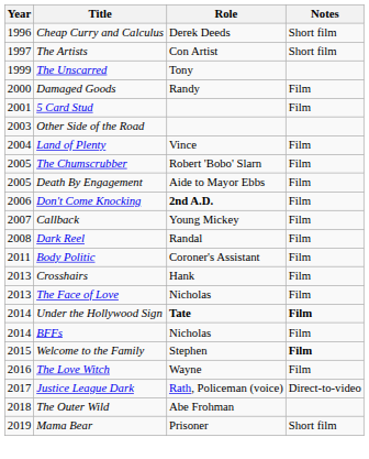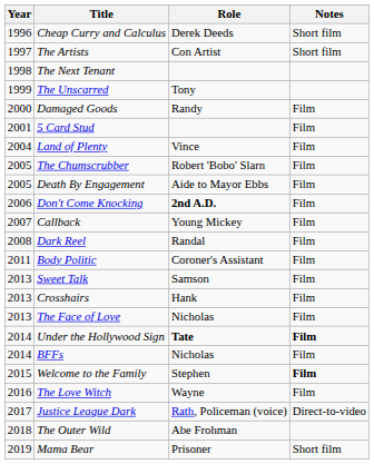 <table class="wikitable sortable">
 <tr>
 <th>Year</th>
 <th>Title</th>
 <th>Role</th>
 <th class="unsortable">Notes</th>
 </tr>
 <tr>
 <td>1996</td>
 <td><em>Cheap Curry and Calculus</em></td>
 <td>Derek Deeds</td>
 <td>Short film</td>
 </tr>
 <tr>
 <td>1997</td>
 <td><em>The Artists</em></td>
 <td>Con Artist</td>
 <td>Short film</td>
 </tr>
 <tr>
+<td>1998</td>
+<td><em>The Next Tenant</em></td>
+<td></td>
+<td></td>
+</tr>
+<tr>
 <td>1999</td>
 <td><em><a href='#'>The Unscarred</a></em></td>
 <td>Tony</td>
 <td></td>
 </tr>
 <tr>
 <td>2000</td>
 <td><em>Damaged Goods</em></td>
 <td>Randy</td>
 <td>Film</td>
 </tr>
 <tr>
 <td>2001</td>
 <td><em><a href='#'>5 Card Stud</a></em></td>
 <td></td>
 <td>Film</td>
-</tr>
-<tr>
-<td>2003</td>
-<td><em>Other Side of the Road</em></td>
-<td></td>
-<td></td>
 </tr>
 <tr>
 <td>2004</td>
 <td><em><a href='#'>Land of Plenty</a></em></td>
 <td>Vince</td>
 <td>Film</td>
 </tr>
 <tr>
 <td>2005</td>
 <td><em><a href='#'>The Chumscrubber</a></em></td>
 <td>Robert 'Bobo' Slarn</td>
 <td>Film</td>
 </tr>
 <tr>
 <td>2005</td>
 <td><em>Death By Engagement</em></td>
 <td>Aide to Mayor Ebbs</td>
 <td>Film</td>
 </tr>
 <tr>
 <td>2006</td>
 <td><em><a href='#'>Don't Come Knocking</a></em></td>
 <td><strong>2nd A.D.</strong></td>
 <td>Film</td>
 </tr>
 <tr>
 <td>2007</td>
 <td><em>Callback</em></td>
 <td>Young Mickey</td>
 <td>Film</td>
 </tr>
 <tr>
 <td>2008</td>
 <td><em><a href='#'>Dark Reel</a></em></td>
 <td>Randal</td>
 <td>Film</td>
 </tr>
 <tr>
 <td>2011</td>
 <td><em><a href='#'>Body Politic</a></em></td>
 <td>Coroner's Assistant</td>
+<td>Film</td>
+</tr>
+<tr>
+<td>2013</td>
+<td><em><a href='#'>Sweet Talk</a></em></td>
+<td>Samson</td>
 <td>Film</td>
 </tr>
 <tr>
 <td>2013</td>
 <td><em>Crosshairs</em></td>
 <td>Hank</td>
 <td>Film</td>
 </tr>
 <tr>
 <td>2013</td>
 <td><em><a href='#'>The Face of Love</a></em></td>
 <td>Nicholas</td>
 <td>Film</td>
 </tr>
 <tr>
 <td>2014</td>
 <td><em>Under the Hollywood Sign</em></td>
 <td><strong>Tate</strong></td>
 <td><strong>Film</strong></td>
 </tr>
 <tr>
 <td>2014</td>
 <td><em><a href='#'>BFFs</a></em></td>
 <td>Nicholas</td>
 <td>Film</td>
 </tr>
 <tr>
 <td>2015</td>
 <td><em>Welcome to the Family</em></td>
 <td>Stephen</td>
 <td><strong>Film</strong></td>
 </tr>
 <tr>
 <td>2016</td>
 <td><em><a href='#'>The Love Witch</a></em></td>
 <td>Wayne</td>
 <td>Film</td>
 </tr>
 <tr>
 <td>2017</td>
 <td><em><a href='#'>Justice League Dark</a></em></td>
 <td><a href='#'>Rath</a>, Policeman (voice)</td>
 <td>Direct-to-video</td>
 </tr>
 <tr>
 <td>2018</td>
 <td><em>The Outer Wild</em></td>
 <td>Abe Frohman</td>
 <td></td>
 </tr>
 <tr>
 <td>2019</td>
 <td><em>Mama Bear</em></td>
 <td>Prisoner</td>
 <td>Short film</td>
 </tr>
 </table>
